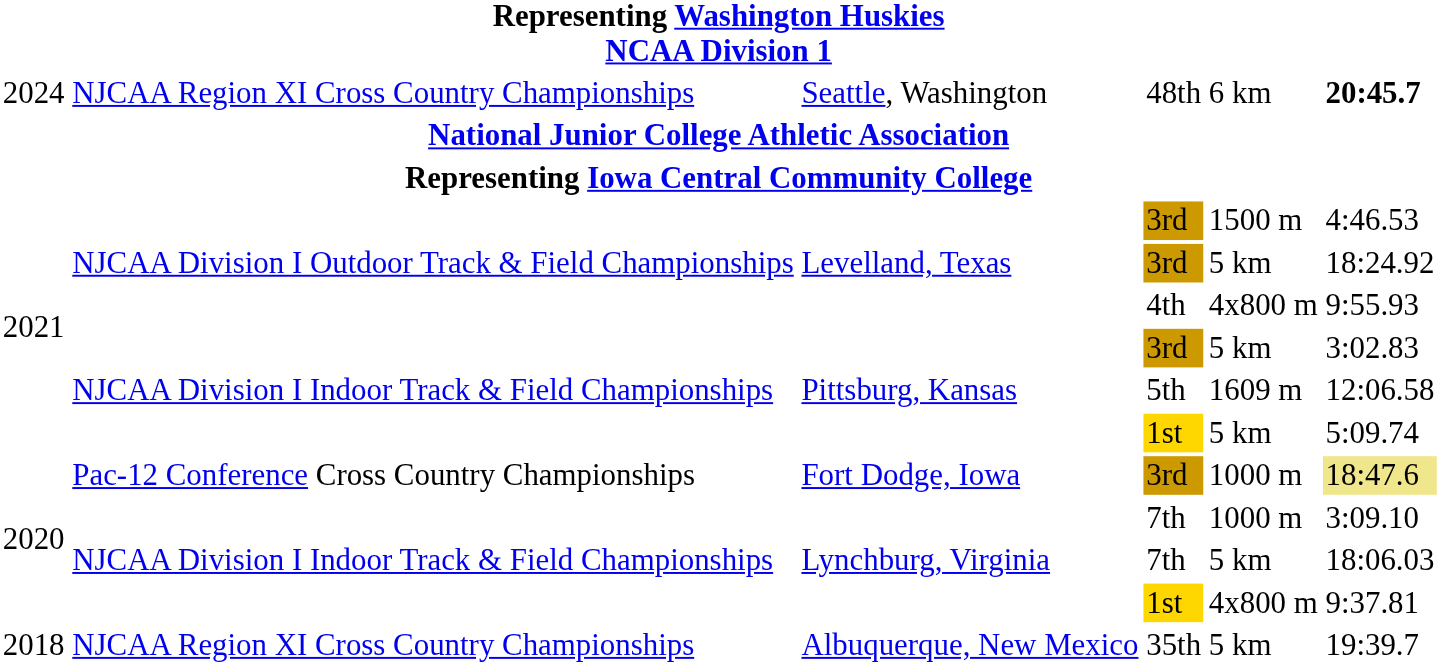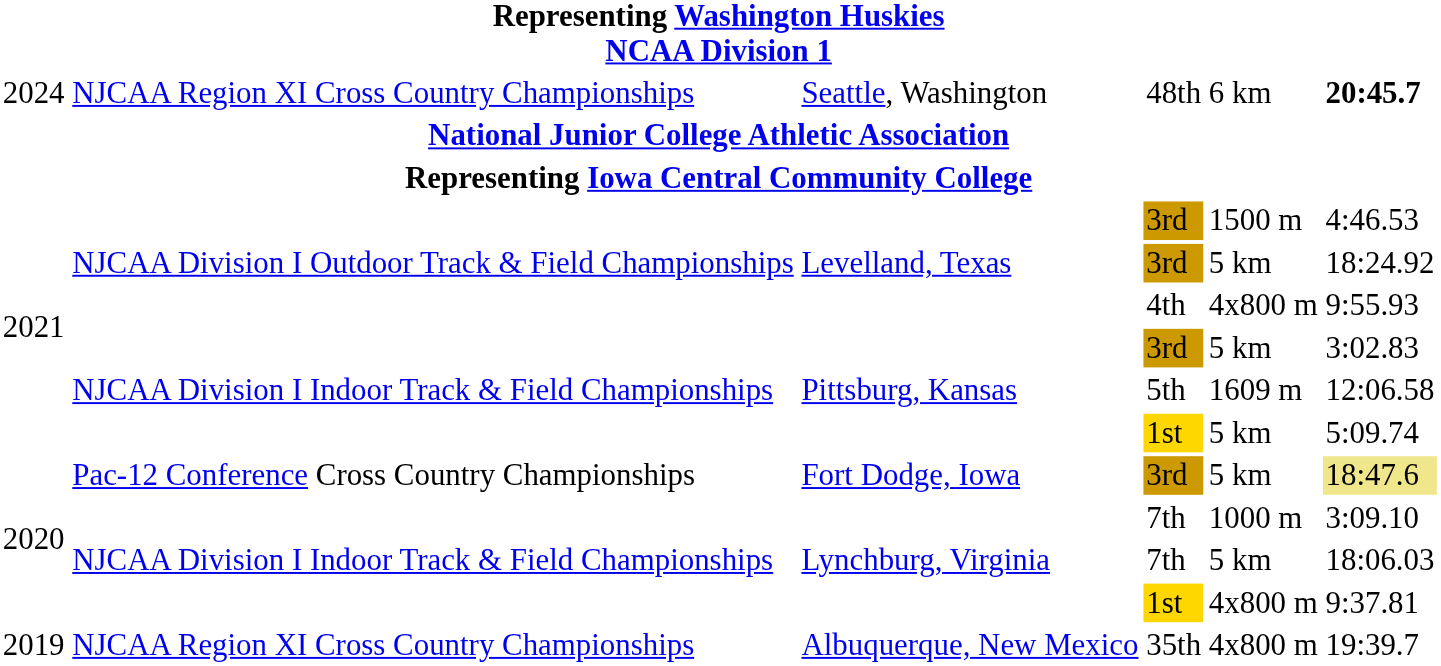 <table>
 <tr>
 <th colspan="9">Representing <a href='#'>Washington Huskies</a><br><a href='#'>NCAA Division 1</a></th>
 </tr>
 <tr>
 <td rowspan=1>2024</td>
 <td rowspan=1><a href='#'>NJCAA Region XI Cross Country Championships</a></td>
 <td><a href='#'>Seattle</a>, Washington</td>
 <td>48th</td>
 <td>6 km</td>
 <td><strong>20:45.7</strong></td>
 </tr>
 <tr>
 <th colspan="9"><a href='#'>National Junior College Athletic Association</a></th>
 </tr>
 <tr>
 <th colspan="9">Representing <a href='#'>Iowa Central Community College</a></th>
 </tr>
 <tr>
 <td rowspan=6>2021</td>
 <td rowspan=3><a href='#'>NJCAA Division I Outdoor Track & Field Championships</a></td>
 <td rowspan=3><a href='#'>Levelland, Texas</a></td>
 <td bgcolor=cc9900>3rd</td>
 <td>1500 m</td>
 <td>4:46.53</td>
 </tr>
 <tr>
 <td bgcolor=cc9900>3rd</td>
 <td>5 km</td>
 <td>18:24.92</td>
 </tr>
 <tr>
 <td>4th</td>
 <td>4x800 m</td>
 <td>9:55.93</td>
 </tr>
 <tr>
 <td rowspan=3><a href='#'>NJCAA Division I Indoor Track & Field Championships</a></td>
 <td rowspan=3><a href='#'>Pittsburg, Kansas</a></td>
 <td bgcolor=cc9900>3rd</td>
 <td>5 km</td>
 <td>3:02.83</td>
 </tr>
 <tr>
 <td>5th</td>
 <td>1609 m</td>
 <td>12:06.58</td>
 </tr>
 <tr>
 <td bgcolor=gold>1st</td>
 <td>5 km</td>
 <td>5:09.74</td>
 </tr>
 <tr>
 <td rowspan=4>2020</td>
 <td><a href='#'>Pac-12 Conference</a> Cross Country Championships</td>
 <td rowspan=1><a href='#'>Fort Dodge, Iowa</a></td>
 <td bgcolor=cc9900>3rd</td>
-<td>1000 m</td>
+<td>5 km</td>
 <td style="background: khaki;">18:47.6</td>
 </tr>
 <tr>
 <td rowspan=3><a href='#'>NJCAA Division I Indoor Track & Field Championships</a></td>
 <td rowspan=3><a href='#'>Lynchburg, Virginia</a></td>
 <td>7th</td>
 <td>1000 m</td>
 <td>3:09.10</td>
 </tr>
 <tr>
 <td>7th</td>
 <td>5 km</td>
 <td>18:06.03</td>
 </tr>
 <tr>
 <td bgcolor=gold>1st</td>
 <td>4x800 m</td>
 <td>9:37.81</td>
 </tr>
 <tr>
-<td>2018</td>
+<td>2019</td>
 <td rowspan=1><a href='#'>NJCAA Region XI Cross Country Championships</a></td>
 <td><a href='#'>Albuquerque, New Mexico</a></td>
 <td>35th</td>
-<td>5 km</td>
+<td>4x800 m</td>
 <td>19:39.7</td>
 </tr>
 </table>
